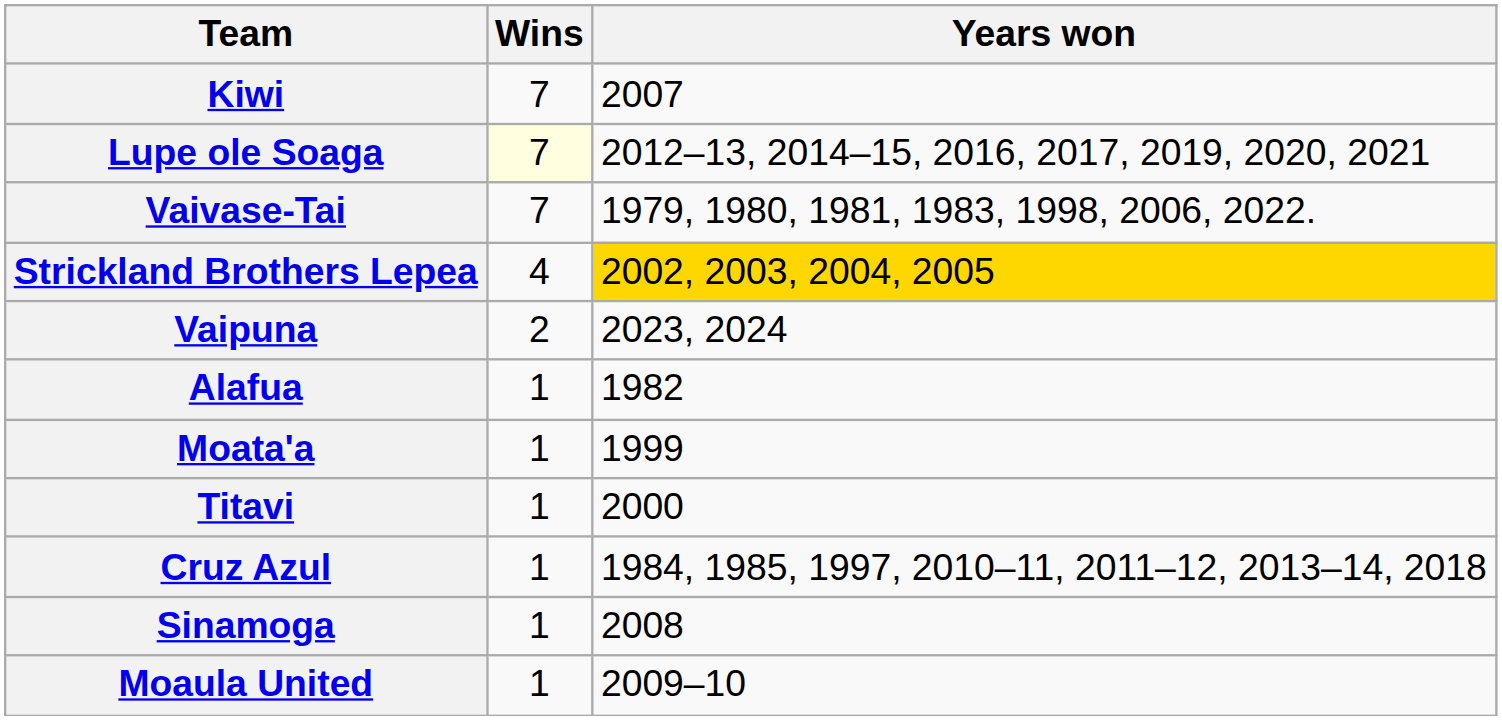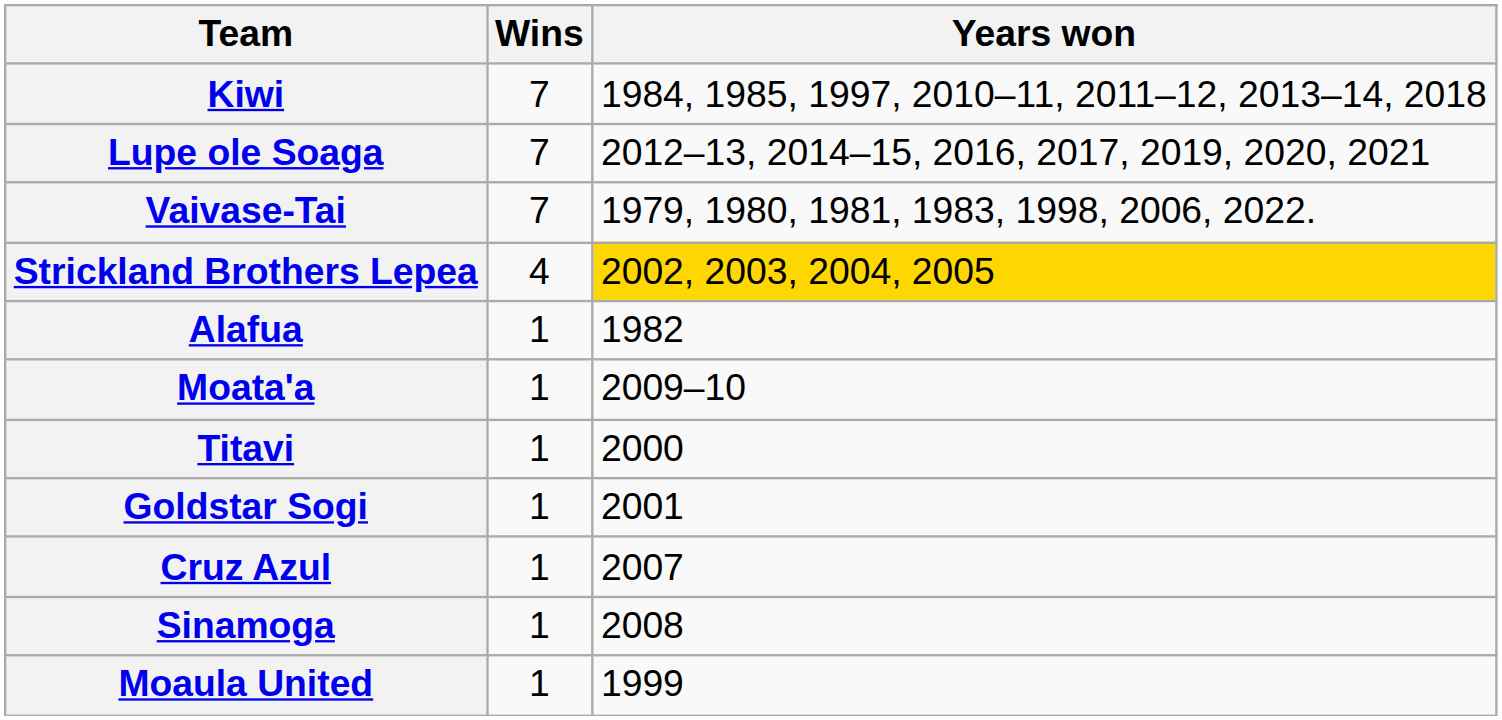 <table class="wikitable plainrowheaders sortable">
 <tr>
 <th scope=col>Team</th>
 <th scope=col>Wins</th>
 <th scope=col class="unsortable">Years won</th>
 </tr>
 <tr>
 <th scope=row><a href='#'>Kiwi</a></th>
 <td align=center>7</td>
-<td>2007</td>
+<td>1984, 1985, 1997, 2010–11, 2011–12, 2013–14, 2018</td>
 </tr>
 <tr>
 <th scope="row"><a href='#'>Lupe ole Soaga</a></th>
-<td align="center" style="background: lightyellow;">7</td>
+<td align="center">7</td>
 <td>2012–13, 2014–15, 2016, 2017, 2019, 2020, 2021</td>
 </tr>
 <tr>
 <th scope=row><a href='#'>Vaivase-Tai</a></th>
 <td align=center>7</td>
 <td>1979, 1980, 1981, 1983, 1998, 2006, 2022.</td>
 </tr>
 <tr>
 <th scope=row><a href='#'>Strickland Brothers Lepea</a></th>
 <td align=center>4</td>
 <td style="background: gold;">2002, 2003, 2004, 2005</td>
 </tr>
 <tr>
-<th scope=row><a href='#'>Vaipuna</a></th>
-<td align=center>2</td>
-<td>2023, 2024</td>
-</tr>
-<tr>
 <th scope=row><a href='#'>Alafua</a></th>
 <td align=center>1</td>
 <td>1982</td>
 </tr>
 <tr>
 <th scope=row><a href='#'>Moata'a</a></th>
 <td align=center>1</td>
-<td>1999</td>
+<td>2009–10</td>
 </tr>
 <tr>
 <th scope=row><a href='#'>Titavi</a></th>
 <td align=center>1</td>
 <td>2000</td>
 </tr>
 <tr>
+<th scope=row><a href='#'>Goldstar Sogi</a></th>
+<td align=center>1</td>
+<td>2001</td>
+</tr>
+<tr>
 <th scope=row><a href='#'>Cruz Azul</a></th>
 <td align=center>1</td>
-<td>1984, 1985, 1997, 2010–11, 2011–12, 2013–14, 2018</td>
+<td>2007</td>
 </tr>
 <tr>
 <th scope=row><a href='#'>Sinamoga</a></th>
 <td align=center>1</td>
 <td>2008</td>
 </tr>
 <tr>
 <th scope=row><a href='#'>Moaula United</a></th>
 <td align=center>1</td>
-<td>2009–10</td>
+<td>1999</td>
 </tr>
 </table>
